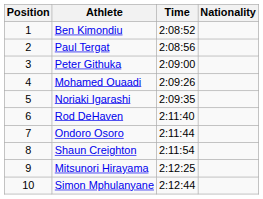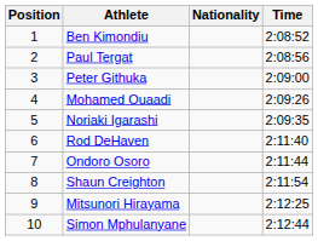 <table class="wikitable sortable">
 <tr>
 <th>Position</th>
 <th>Athlete</th>
+<th>Nationality</th>
 <th>Time</th>
-<th>Nationality</th>
 </tr>
 <tr>
 <td style="text-align:center">1</td>
 <td><a href='#'>Ben Kimondiu</a></td>
+<td></td>
 <td>2:08:52</td>
-<td></td>
 </tr>
 <tr>
 <td style="text-align:center">2</td>
 <td><a href='#'>Paul Tergat</a></td>
+<td></td>
 <td>2:08:56</td>
-<td></td>
 </tr>
 <tr>
 <td style="text-align:center">3</td>
 <td><a href='#'>Peter Githuka</a></td>
+<td></td>
 <td>2:09:00</td>
-<td></td>
 </tr>
 <tr>
 <td style="text-align:center">4</td>
 <td><a href='#'>Mohamed Ouaadi</a></td>
+<td></td>
 <td>2:09:26</td>
-<td></td>
 </tr>
 <tr>
 <td style="text-align:center">5</td>
 <td><a href='#'>Noriaki Igarashi</a></td>
+<td></td>
 <td>2:09:35</td>
-<td></td>
 </tr>
 <tr>
 <td style="text-align:center">6</td>
 <td><a href='#'>Rod DeHaven</a></td>
+<td></td>
 <td>2:11:40</td>
-<td></td>
 </tr>
 <tr>
 <td style="text-align:center">7</td>
 <td><a href='#'>Ondoro Osoro</a></td>
+<td></td>
 <td>2:11:44</td>
-<td></td>
 </tr>
 <tr>
 <td style="text-align:center">8</td>
 <td><a href='#'>Shaun Creighton</a></td>
+<td></td>
 <td>2:11:54</td>
-<td></td>
 </tr>
 <tr>
 <td style="text-align:center">9</td>
 <td><a href='#'>Mitsunori Hirayama</a></td>
+<td></td>
 <td>2:12:25</td>
-<td></td>
 </tr>
 <tr>
 <td style="text-align:center">10</td>
 <td><a href='#'>Simon Mphulanyane</a></td>
+<td></td>
 <td>2:12:44</td>
-<td></td>
 </tr>
 </table>
